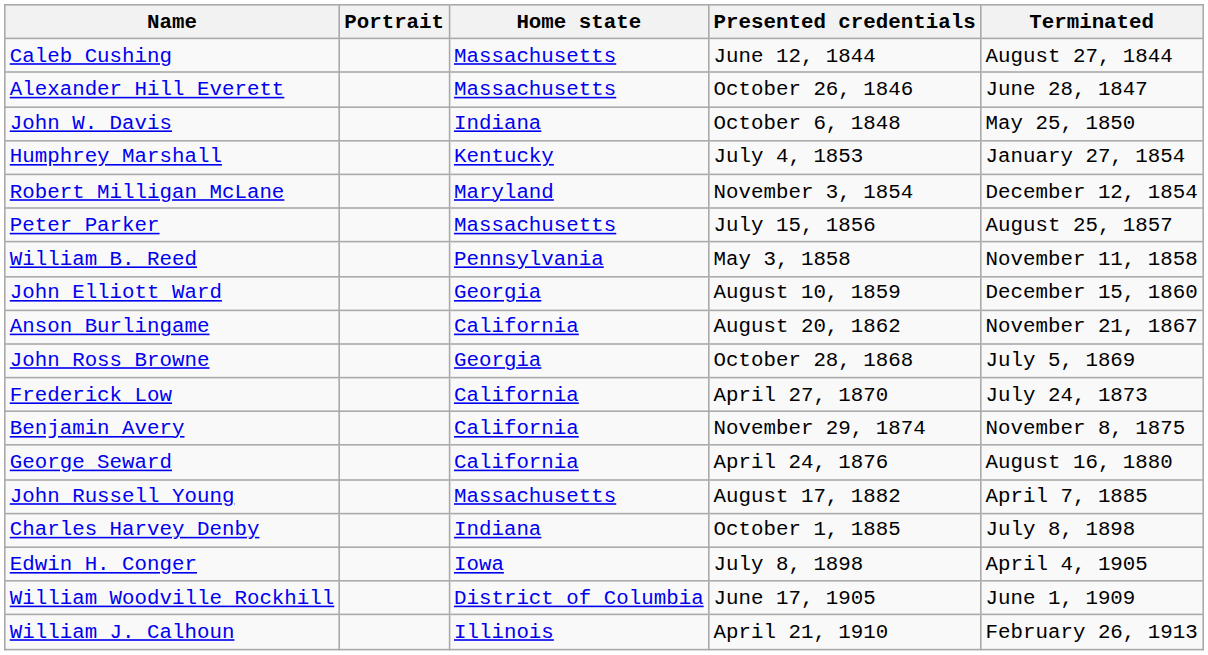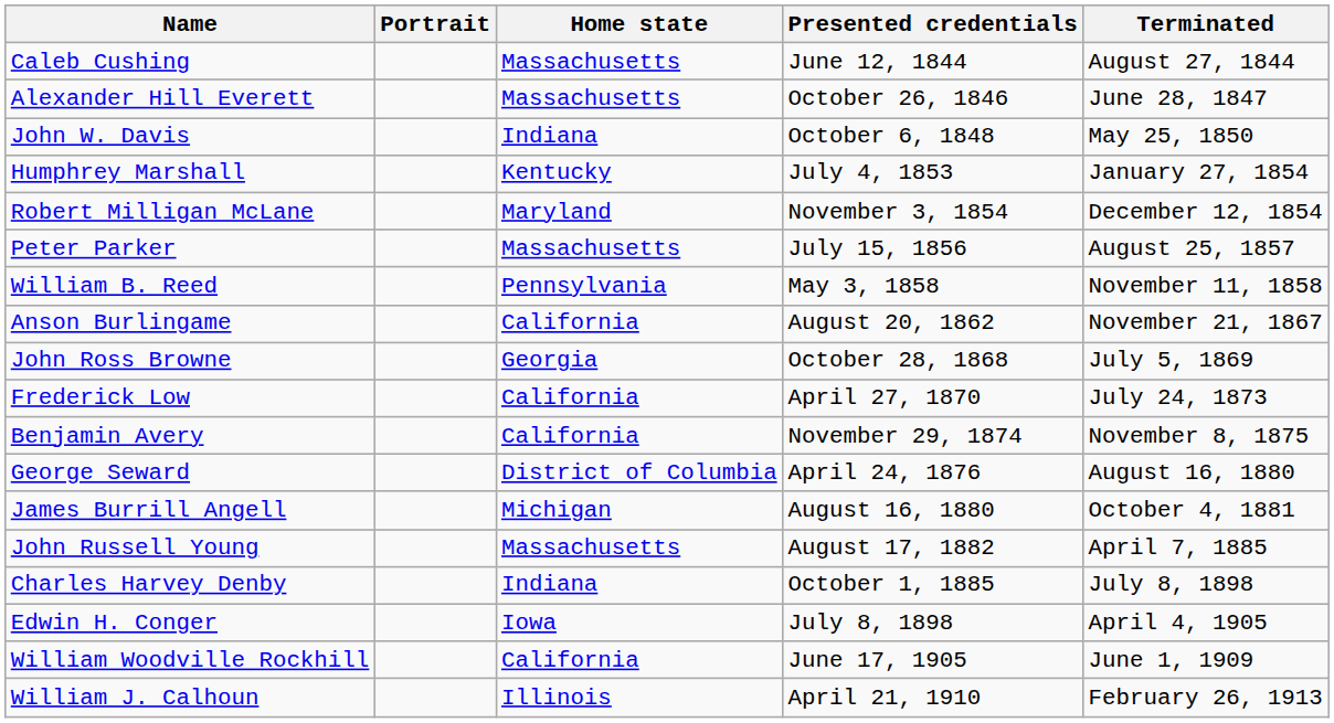 <table class="wikitable sortable">
 <tr>
 <th>Name</th>
 <th>Portrait</th>
 <th>Home state</th>
 <th>Presented credentials</th>
 <th>Terminated</th>
 </tr>
 <tr>
 <td><a href='#'>Caleb Cushing</a></td>
 <td></td>
 <td><a href='#'>Massachusetts</a></td>
 <td>June 12, 1844</td>
 <td>August 27, 1844</td>
 </tr>
 <tr>
 <td><a href='#'>Alexander Hill Everett</a></td>
 <td></td>
 <td><a href='#'>Massachusetts</a></td>
 <td>October 26, 1846</td>
 <td>June 28, 1847</td>
 </tr>
 <tr>
 <td><a href='#'>John W. Davis</a></td>
 <td></td>
 <td><a href='#'>Indiana</a></td>
 <td>October 6, 1848</td>
 <td>May 25, 1850</td>
 </tr>
 <tr>
 <td><a href='#'>Humphrey Marshall</a></td>
 <td></td>
 <td><a href='#'>Kentucky</a></td>
 <td>July 4, 1853</td>
 <td>January 27, 1854</td>
 </tr>
 <tr>
 <td><a href='#'>Robert Milligan McLane</a></td>
 <td></td>
 <td><a href='#'>Maryland</a></td>
 <td>November 3, 1854</td>
 <td>December 12, 1854</td>
 </tr>
 <tr>
 <td><a href='#'>Peter Parker</a></td>
 <td></td>
 <td><a href='#'>Massachusetts</a></td>
 <td>July 15, 1856</td>
 <td>August 25, 1857</td>
 </tr>
 <tr>
 <td><a href='#'>William B. Reed</a></td>
 <td></td>
 <td><a href='#'>Pennsylvania</a></td>
 <td>May 3, 1858</td>
 <td>November 11, 1858</td>
 </tr>
 <tr>
-<td><a href='#'>John Elliott Ward</a></td>
-<td></td>
-<td><a href='#'>Georgia</a></td>
-<td>August 10, 1859</td>
-<td>December 15, 1860</td>
-</tr>
-<tr>
 <td><a href='#'>Anson Burlingame</a></td>
 <td></td>
 <td><a href='#'>California</a></td>
 <td>August 20, 1862</td>
 <td>November 21, 1867</td>
 </tr>
 <tr>
 <td><a href='#'>John Ross Browne</a></td>
 <td></td>
 <td><a href='#'>Georgia</a></td>
 <td>October 28, 1868</td>
 <td>July 5, 1869</td>
 </tr>
 <tr>
 <td><a href='#'>Frederick Low</a></td>
 <td></td>
 <td><a href='#'>California</a></td>
 <td>April 27, 1870</td>
 <td>July 24, 1873</td>
 </tr>
 <tr>
 <td><a href='#'>Benjamin Avery</a></td>
 <td></td>
 <td><a href='#'>California</a></td>
 <td>November 29, 1874</td>
 <td>November 8, 1875</td>
 </tr>
 <tr>
 <td><a href='#'>George Seward</a></td>
 <td></td>
-<td><a href='#'>California</a></td>
+<td><a href='#'>District of Columbia</a></td>
 <td>April 24, 1876</td>
 <td>August 16, 1880</td>
+</tr>
+<tr>
+<td><a href='#'>James Burrill Angell</a></td>
+<td></td>
+<td><a href='#'>Michigan</a></td>
+<td>August 16, 1880</td>
+<td>October 4, 1881</td>
 </tr>
 <tr>
 <td><a href='#'>John Russell Young</a></td>
 <td></td>
 <td><a href='#'>Massachusetts</a></td>
 <td>August 17, 1882</td>
 <td>April 7, 1885</td>
 </tr>
 <tr>
 <td><a href='#'>Charles Harvey Denby</a></td>
 <td></td>
 <td><a href='#'>Indiana</a></td>
 <td>October 1, 1885</td>
 <td>July 8, 1898</td>
 </tr>
 <tr>
 <td><a href='#'>Edwin H. Conger</a></td>
 <td></td>
 <td><a href='#'>Iowa</a></td>
 <td>July 8, 1898</td>
 <td>April 4, 1905</td>
 </tr>
 <tr>
 <td><a href='#'>William Woodville Rockhill</a></td>
 <td></td>
-<td><a href='#'>District of Columbia</a></td>
+<td><a href='#'>California</a></td>
 <td>June 17, 1905</td>
 <td>June 1, 1909</td>
 </tr>
 <tr>
 <td><a href='#'>William J. Calhoun</a></td>
 <td></td>
 <td><a href='#'>Illinois</a></td>
 <td>April 21, 1910</td>
 <td>February 26, 1913</td>
 </tr>
 </table>
